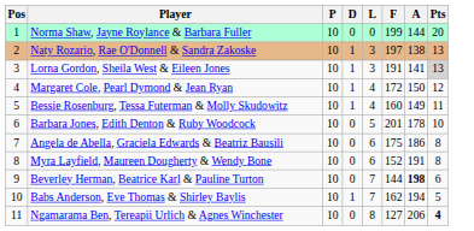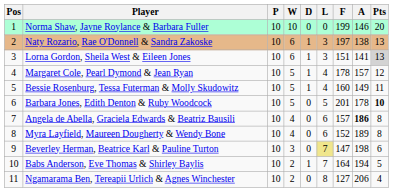 <table class="wikitable" style="font-size: 100%">
 <tr>
 <th width=20>Pos</th>
 <th width=400>Player</th>
 <th width=20>P</th>
+<th width=20>W</th>
 <th width=20>D</th>
 <th width=20>L</th>
 <th width=20>F</th>
 <th width=20>A</th>
 <th width=20>Pts</th>
 </tr>
 <tr align=center style="background: #ADFFD6;">
 <td>1</td>
 <td align="left"> <a href='#'>Norma Shaw</a>, <a href='#'>Jayne Roylance</a> & <a href='#'>Barbara Fuller</a></td>
 <td>10</td>
+<td>10</td>
 <td>0</td>
 <td>0</td>
 <td>199</td>
-<td>144</td>
+<td>146</td>
 <td>20</td>
 </tr>
 <tr align=center style="background: #E6B88A;">
 <td>2</td>
 <td align="left"> <a href='#'>Naty Rozario</a>, <a href='#'>Rae O'Donnell</a> & <a href='#'>Sandra Zakoske</a></td>
 <td>10</td>
+<td>6</td>
 <td>1</td>
 <td>3</td>
 <td>197</td>
 <td>138</td>
 <td>13</td>
 </tr>
 <tr align=center>
 <td>3</td>
 <td align="left"> <a href='#'>Lorna Gordon</a>, <a href='#'>Sheila West</a> & <a href='#'>Eileen Jones</a></td>
 <td>10</td>
+<td>6</td>
 <td>1</td>
 <td>3</td>
-<td>191</td>
+<td>151</td>
 <td>141</td>
 <td style="background: lightgrey;">13</td>
 </tr>
 <tr align=center>
 <td>4</td>
 <td align="left"> <a href='#'>Margaret Cole</a>, <a href='#'>Pearl Dymond</a> & <a href='#'>Jean Ryan</a></td>
 <td>10</td>
+<td>5</td>
 <td>1</td>
 <td>4</td>
-<td>172</td>
-<td>150</td>
+<td>178</td>
+<td>157</td>
 <td>12</td>
 </tr>
 <tr align=center>
 <td>5</td>
 <td align="left"> <a href='#'>Bessie Rosenburg</a>, <a href='#'>Tessa Futerman</a> & <a href='#'>Molly Skudowitz</a></td>
 <td>10</td>
+<td>5</td>
 <td>1</td>
 <td>4</td>
 <td>160</td>
 <td>149</td>
 <td>11</td>
 </tr>
 <tr align=center>
 <td>6</td>
 <td align="left"> <a href='#'>Barbara Jones</a>, <a href='#'>Edith Denton</a> & <a href='#'>Ruby Woodcock</a></td>
 <td>10</td>
+<td>5</td>
 <td>0</td>
 <td>5</td>
 <td>201</td>
 <td>178</td>
-<td>10</td>
+<td><strong>10</strong></td>
 </tr>
 <tr align=center>
 <td>7</td>
 <td align="left"> <a href='#'>Angela de Abella</a>, <a href='#'>Graciela Edwards</a> & <a href='#'>Beatriz Bausili</a></td>
 <td>10</td>
+<td>4</td>
 <td>0</td>
 <td>6</td>
-<td>175</td>
-<td>186</td>
+<td>157</td>
+<td><strong>186</strong></td>
 <td>8</td>
 </tr>
 <tr align=center>
 <td>8</td>
 <td align="left"> <a href='#'>Myra Layfield</a>, <a href='#'>Maureen Dougherty</a> & <a href='#'>Wendy Bone</a></td>
 <td>10</td>
+<td>4</td>
 <td>0</td>
 <td>6</td>
 <td>152</td>
-<td>191</td>
+<td>189</td>
 <td>8</td>
 </tr>
 <tr align=center>
 <td>9</td>
 <td align="left"> <a href='#'>Beverley Herman</a>, <a href='#'>Beatrice Karl</a> & <a href='#'>Pauline Turton</a></td>
 <td>10</td>
+<td>3</td>
 <td>0</td>
-<td>7</td>
-<td>144</td>
-<td><strong>198</strong></td>
+<td style="background: khaki;">7</td>
+<td>147</td>
+<td>198</td>
 <td>6</td>
 </tr>
 <tr align=center>
 <td>10</td>
 <td align="left"> <a href='#'>Babs Anderson</a>, <a href='#'>Eve Thomas</a> & <a href='#'>Shirley Baylis</a></td>
 <td>10</td>
+<td>2</td>
 <td>1</td>
 <td>7</td>
-<td>162</td>
+<td>164</td>
 <td>194</td>
 <td>5</td>
 </tr>
 <tr align=center>
 <td>11</td>
 <td align="left"> <a href='#'>Ngamarama Ben</a>, <a href='#'>Tereapii Urlich</a> & <a href='#'>Agnes Winchester</a></td>
 <td>10</td>
+<td>2</td>
 <td>0</td>
 <td>8</td>
 <td>127</td>
 <td>206</td>
-<td><strong>4</strong></td>
+<td>4</td>
 </tr>
 </table>
